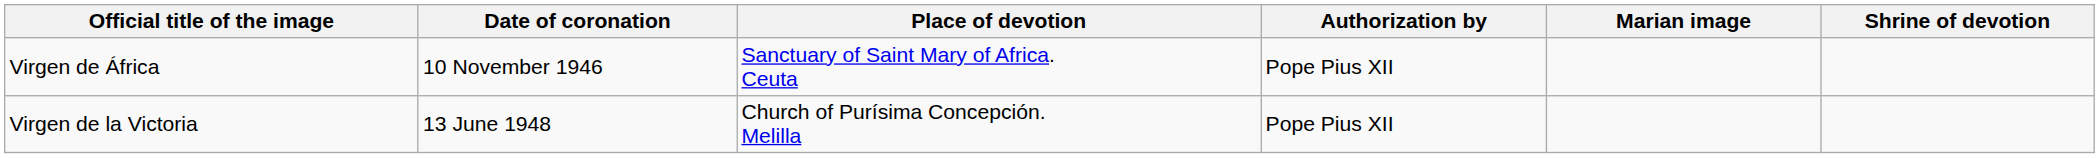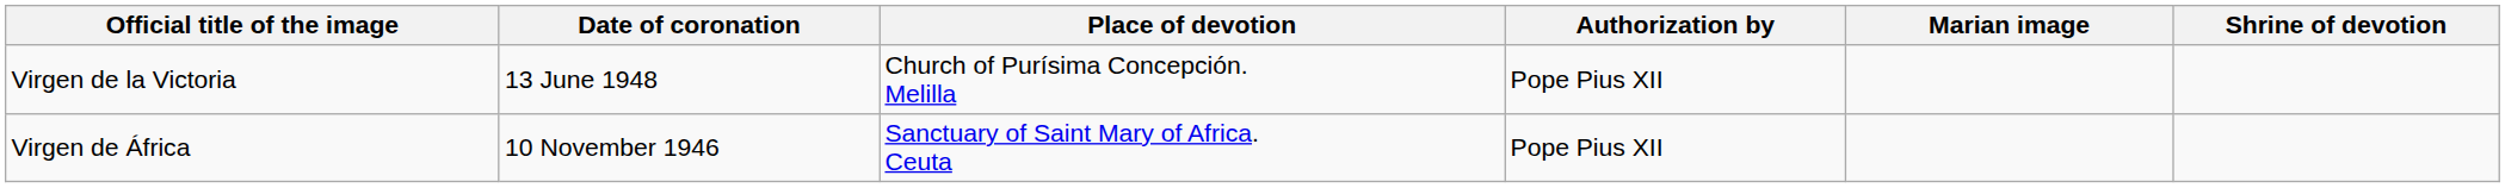 <table class="wikitable sortable" width="100%">
 <tr>
 <th>Official title of the image</th>
 <th data-sort-type="date">Date of coronation</th>
 <th>Place of devotion</th>
 <th>Authorization by</th>
 <th width=200px class=unsortable>Marian image</th>
 <th width=200px class=unsortable>Shrine of devotion</th>
 </tr>
 <tr>
+<td>Virgen de la Victoria</td>
+<td>13 June 1948</td>
+<td>Church of Purísima Concepción.<br><a href='#'>Melilla</a></td>
+<td>Pope Pius XII</td>
+<td></td>
+<td></td>
+</tr>
+<tr>
 <td>Virgen de África</td>
 <td>10 November 1946</td>
 <td><a href='#'>Sanctuary of Saint Mary of Africa</a>.<br><a href='#'>Ceuta</a></td>
 <td>Pope Pius XII</td>
 <td></td>
 <td></td>
 </tr>
-<tr>
-<td>Virgen de la Victoria</td>
-<td>13 June 1948</td>
-<td>Church of Purísima Concepción.<br><a href='#'>Melilla</a></td>
-<td>Pope Pius XII</td>
-<td></td>
-<td></td>
-</tr>
 </table>
